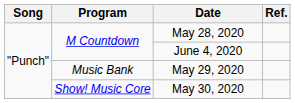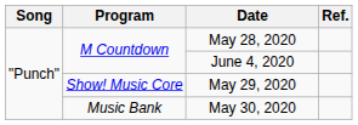 <table class="wikitable" style="text-align:center">
 <tr>
 <th>Song</th>
 <th width="130">Program</th>
 <th width="140">Date</th>
 <th>Ref.</th>
 </tr>
 <tr>
 <td rowspan="4">"Punch"</td>
 <td rowspan="2"><em><a href='#'>M Countdown</a></em></td>
 <td>May 28, 2020</td>
 <td></td>
 </tr>
 <tr>
 <td>June 4, 2020</td>
 <td></td>
 </tr>
 <tr>
-<td><em>Music Bank</em></td>
+<td><em><a href='#'>Show! Music Core</a></em></td>
 <td>May 29, 2020</td>
 <td></td>
 </tr>
 <tr>
-<td><em><a href='#'>Show! Music Core</a></em></td>
+<td><em>Music Bank</em></td>
 <td>May 30, 2020</td>
 <td></td>
 </tr>
 </table>
